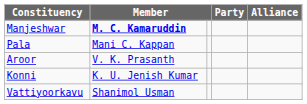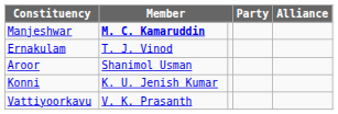 <table class="wikitable sortable" width="45%" style="font-size: x-big">
 <tr>
 <th style="background-color:#666666; color:white">Constituency</th>
 <th colspan="2" style="background-color:#666666; color:white">Member</th>
 <th style="background-color:#666666; color:white">Party</th>
 <th style="background-color:#666666; color:white">Alliance</th>
 </tr>
 <tr --->
 <td><a href='#'>Manjeshwar</a></td>
 <td><strong><a href='#'>M. C. Kamaruddin</a></strong></td>
 <td></td>
 <td></td>
 <td></td>
 </tr>
 <tr --->
-<td><a href='#'>Pala</a></td>
-<td><a href='#'>Mani C. Kappan</a></td>
+<td><a href='#'>Ernakulam</a></td>
+<td><a href='#'>T. J. Vinod</a></td>
 <td></td>
 <td></td>
 <td></td>
 </tr>
 <tr --->
 <td><a href='#'>Aroor</a></td>
-<td><a href='#'>V. K. Prasanth</a></td>
+<td><a href='#'>Shanimol Usman</a></td>
 <td></td>
 <td></td>
 <td></td>
 </tr>
 <tr --->
 <td><a href='#'>Konni</a></td>
 <td><a href='#'>K. U. Jenish Kumar</a></td>
 <td></td>
 <td></td>
 <td></td>
 </tr>
 <tr --->
 <td><a href='#'>Vattiyoorkavu</a></td>
-<td><a href='#'>Shanimol Usman</a></td>
+<td><a href='#'>V. K. Prasanth</a></td>
 <td></td>
 <td></td>
 <td></td>
 </tr>
 </table>
